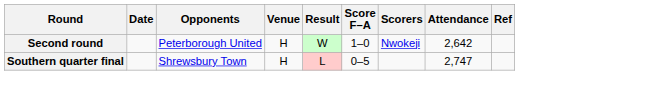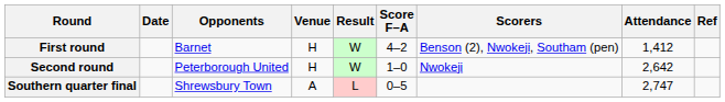 <table class="wikitable plainrowheaders" style="text-align:center">
 <tr>
 <th scope="col">Round</th>
 <th scope="col">Date</th>
 <th scope="col">Opponents</th>
 <th scope="col">Venue</th>
 <th scope="col">Result</th>
 <th scope="col">Score<br>F–A</th>
 <th scope="col" class="unsortable">Scorers</th>
 <th scope="col">Attendance</th>
 <th scope="col" class="unsortable">Ref</th>
+</tr>
+<tr>
+<th scope="row">First round</th>
+<td align="left"></td>
+<td align="left"><a href='#'>Barnet</a></td>
+<td>H</td>
+<td style="background-color:#CCFFCC">W</td>
+<td>4–2</td>
+<td align="left"><a href='#'>Benson</a> (2), <a href='#'>Nwokeji</a>, <a href='#'>Southam</a> (pen)</td>
+<td>1,412</td>
+<td></td>
 </tr>
 <tr>
 <th scope="row">Second round</th>
 <td align="left"></td>
 <td align="left"><a href='#'>Peterborough United</a></td>
 <td>H</td>
 <td style="background-color:#CCFFCC">W</td>
 <td>1–0</td>
 <td align="left"><a href='#'>Nwokeji</a></td>
 <td>2,642</td>
 <td></td>
 </tr>
 <tr>
 <th scope="row">Southern quarter final</th>
 <td align="left"></td>
 <td align="left"><a href='#'>Shrewsbury Town</a></td>
-<td>H</td>
+<td>A</td>
 <td style="background-color:#FFCCCC">L</td>
 <td>0–5</td>
 <td align="left"></td>
 <td>2,747</td>
 <td></td>
 </tr>
 </table>
